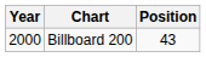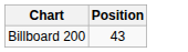 <table class="wikitable">
 <tr>
-<th>Year</th>
 <th>Chart</th>
 <th>Position</th>
 </tr>
 <tr>
-<td>2000</td>
 <td>Billboard 200</td>
 <td align="center">43</td>
 </tr>
 </table>
